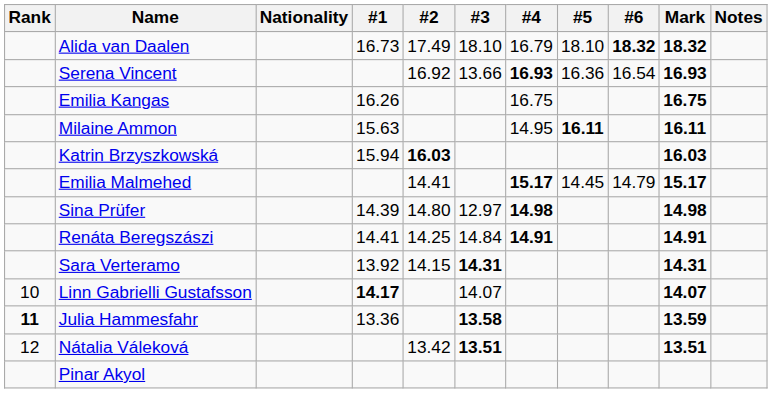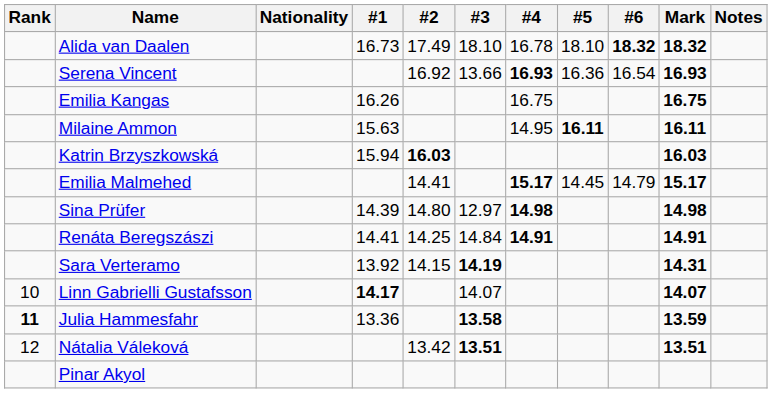 <table class="wikitable sortable" style="text-align:center">
 <tr>
 <th>Rank</th>
 <th>Name</th>
 <th>Nationality</th>
 <th>#1</th>
 <th>#2</th>
 <th>#3</th>
 <th>#4</th>
 <th>#5</th>
 <th>#6</th>
 <th>Mark</th>
 <th>Notes</th>
 </tr>
 <tr>
 <td></td>
 <td align=left><a href='#'>Alida van Daalen</a></td>
 <td align=left></td>
 <td>16.73</td>
 <td>17.49</td>
 <td>18.10</td>
-<td>16.79</td>
+<td>16.78</td>
 <td>18.10</td>
 <td><strong>18.32</strong></td>
 <td><strong>18.32</strong></td>
 <td></td>
 </tr>
 <tr>
 <td></td>
 <td align=left><a href='#'>Serena Vincent</a></td>
 <td align=left></td>
 <td></td>
 <td>16.92</td>
 <td>13.66</td>
 <td><strong>16.93</strong></td>
 <td>16.36</td>
 <td>16.54</td>
 <td><strong>16.93</strong></td>
 <td></td>
 </tr>
 <tr>
 <td></td>
 <td align=left><a href='#'>Emilia Kangas</a></td>
 <td align=left></td>
 <td>16.26</td>
 <td></td>
 <td></td>
 <td>16.75</td>
 <td></td>
 <td></td>
 <td><strong>16.75</strong></td>
 <td></td>
 </tr>
 <tr>
 <td></td>
 <td align=left><a href='#'>Milaine Ammon</a></td>
 <td align=left></td>
 <td>15.63</td>
 <td></td>
 <td></td>
 <td>14.95</td>
 <td><strong>16.11</strong></td>
 <td></td>
 <td><strong>16.11</strong></td>
 <td></td>
 </tr>
 <tr>
 <td></td>
 <td align=left><a href='#'>Katrin Brzyszkowská</a></td>
 <td align=left></td>
 <td>15.94</td>
 <td><strong>16.03</strong></td>
 <td></td>
 <td></td>
 <td></td>
 <td></td>
 <td><strong>16.03</strong></td>
 <td></td>
 </tr>
 <tr>
 <td></td>
 <td align=left><a href='#'>Emilia Malmehed</a></td>
 <td align=left></td>
 <td></td>
 <td>14.41</td>
 <td></td>
 <td><strong>15.17</strong></td>
 <td>14.45</td>
 <td>14.79</td>
 <td><strong>15.17</strong></td>
 <td></td>
 </tr>
 <tr>
 <td></td>
 <td align=left><a href='#'>Sina Prüfer</a></td>
 <td align=left></td>
 <td>14.39</td>
 <td>14.80</td>
 <td>12.97</td>
 <td><strong>14.98</strong></td>
 <td></td>
 <td></td>
 <td><strong>14.98</strong></td>
 <td></td>
 </tr>
 <tr>
 <td></td>
 <td align=left><a href='#'>Renáta Beregszászi</a></td>
 <td align=left></td>
 <td>14.41</td>
 <td>14.25</td>
 <td>14.84</td>
 <td><strong>14.91</strong></td>
 <td></td>
 <td></td>
 <td><strong>14.91</strong></td>
 <td></td>
 </tr>
 <tr>
 <td></td>
 <td align=left><a href='#'>Sara Verteramo</a></td>
 <td align=left></td>
 <td>13.92</td>
 <td>14.15</td>
-<td><strong>14.31</strong></td>
+<td><strong>14.19</strong></td>
 <td></td>
 <td></td>
 <td></td>
 <td><strong>14.31</strong></td>
 <td></td>
 </tr>
 <tr>
 <td>10</td>
 <td align=left><a href='#'>Linn Gabrielli Gustafsson</a></td>
 <td align=left></td>
 <td><strong>14.17</strong></td>
 <td></td>
 <td>14.07</td>
 <td></td>
 <td></td>
 <td></td>
 <td><strong>14.07</strong></td>
 <td></td>
 </tr>
 <tr>
 <td><strong>11</strong></td>
 <td align=left><a href='#'>Julia Hammesfahr</a></td>
 <td align=left></td>
 <td>13.36</td>
 <td></td>
 <td><strong>13.58</strong></td>
 <td></td>
 <td></td>
 <td></td>
 <td><strong>13.59</strong></td>
 <td></td>
 </tr>
 <tr>
 <td>12</td>
 <td align=left><a href='#'>Nátalia Váleková</a></td>
 <td align=left></td>
 <td></td>
 <td>13.42</td>
 <td><strong>13.51</strong></td>
 <td></td>
 <td></td>
 <td></td>
 <td><strong>13.51</strong></td>
 <td></td>
 </tr>
 <tr>
 <td></td>
 <td align=left><a href='#'>Pinar Akyol</a></td>
 <td align=left></td>
 <td></td>
 <td></td>
 <td></td>
 <td></td>
 <td></td>
 <td></td>
 <td><strong></strong></td>
 <td></td>
 </tr>
 </table>
